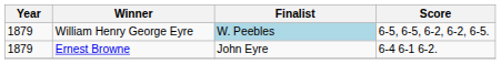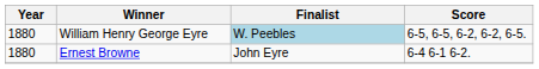 <table class="wikitable">
 <tr>
 <th style="width:60px;">Year</th>
 <th style="width:220px;">Winner</th>
 <th style="width:220px;">Finalist</th>
 <th style="width:160px;">Score</th>
 </tr>
 <tr>
-<td>1879</td>
+<td>1880</td>
 <td>  William Henry George Eyre</td>
 <td style="background: lightblue;"> W. Peebles</td>
 <td>6-5, 6-5, 6-2, 6-2, 6-5.</td>
 </tr>
 <tr>
-<td>1879</td>
+<td>1880</td>
 <td> <a href='#'>Ernest Browne</a></td>
 <td> John Eyre</td>
 <td>6-4 6-1 6-2.</td>
 </tr>
 <tr>
 </tr>
 </table>
